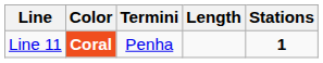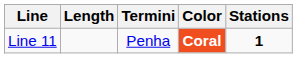 <table class="wikitable">
 <tr>
 <th align="center">Line</th>
+<th align="center">Length</th>
+<th align="center">Termini</th>
 <th align="center">Color</th>
-<th align="center">Termini</th>
-<th align="center">Length</th>
 <th align="center">Stations</th>
 </tr>
 <tr>
 <td><a href='#'>Line 11</a></td>
+<td></td>
+<td align="center"><a href='#'>Penha</a></td>
 <td align="center" style="color:white" bgcolor="#f04e1e"><strong>Coral</strong></td>
-<td align="center"><a href='#'>Penha</a></td>
-<td></td>
 <td align="center"><strong>1</strong></td>
 </tr>
 </table>
